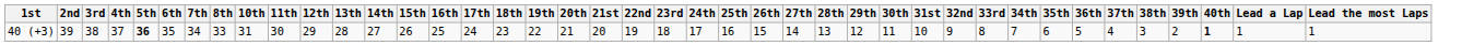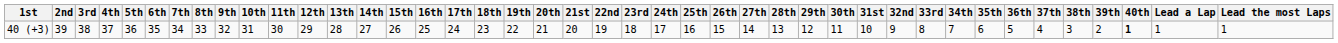 <table class="wikitable" style="background:#f9f9f9; font-size:85%">
 <tr>
 <th>1st</th>
 <th>2nd</th>
 <th>3rd</th>
 <th>4th</th>
 <th>5th</th>
 <th>6th</th>
 <th>7th</th>
 <th>8th</th>
+<th>9th</th>
 <th>10th</th>
 <th>11th</th>
 <th>12th</th>
 <th>13th</th>
 <th>14th</th>
 <th>15th</th>
 <th>16th</th>
 <th>17th</th>
 <th>18th</th>
 <th>19th</th>
 <th>20th</th>
 <th>21st</th>
 <th>22nd</th>
 <th>23rd</th>
 <th>24th</th>
 <th>25th</th>
 <th>26th</th>
 <th>27th</th>
 <th>28th</th>
 <th>29th</th>
 <th>30th</th>
 <th>31st</th>
 <th>32nd</th>
 <th>33rd</th>
 <th>34th</th>
 <th>35th</th>
 <th>36th</th>
 <th>37th</th>
 <th>38th</th>
 <th>39th</th>
 <th>40th</th>
 <th>Lead a Lap</th>
 <th>Lead the most Laps</th>
 </tr>
 <tr>
 <td>40 (+3)</td>
 <td>39</td>
 <td>38</td>
 <td>37</td>
-<td><strong>36</strong></td>
+<td>36</td>
 <td>35</td>
 <td>34</td>
 <td>33</td>
+<td>32</td>
 <td>31</td>
 <td>30</td>
 <td>29</td>
 <td>28</td>
 <td>27</td>
 <td>26</td>
 <td>25</td>
 <td>24</td>
 <td>23</td>
 <td>22</td>
 <td>21</td>
 <td>20</td>
 <td>19</td>
 <td>18</td>
 <td>17</td>
 <td>16</td>
 <td>15</td>
 <td>14</td>
 <td>13</td>
 <td>12</td>
 <td>11</td>
 <td>10</td>
 <td>9</td>
 <td>8</td>
 <td>7</td>
 <td>6</td>
 <td>5</td>
 <td>4</td>
 <td>3</td>
 <td>2</td>
 <td><strong>1</strong></td>
 <td>1</td>
 <td>1</td>
 </tr>
 </table>
